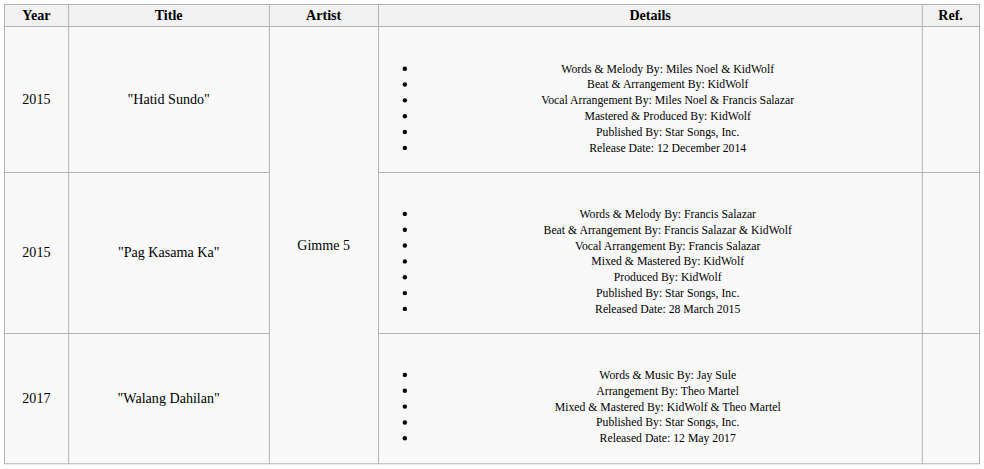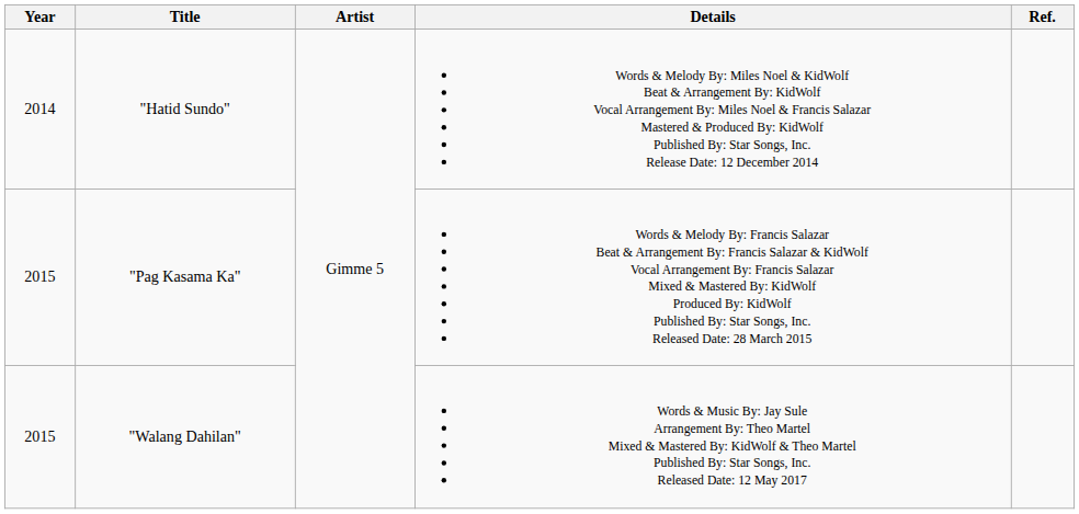 <table class="wikitable" style="text-align:center" width=70%>
 <tr>
 <th>Year</th>
 <th>Title</th>
 <th>Artist</th>
 <th>Details</th>
 <th>Ref.</th>
 </tr>
 <tr>
-<td>2015</td>
+<td>2014</td>
 <td>"Hatid Sundo"</td>
 <td rowspan="3">Gimme 5</td>
 <td><br><ul><li><small>Words & Melody By: Miles Noel & KidWolf</small></li><li><small>Beat & Arrangement By: KidWolf</small></li><li><small>Vocal Arrangement By: Miles Noel & Francis Salazar</small></li><li><small>Mastered & Produced By: KidWolf</small></li><li><small>Published By: Star Songs, Inc.</small></li><li><small>Release Date: 12 December 2014</small></li></ul></td>
 <td></td>
 </tr>
 <tr>
 <td>2015</td>
 <td>"Pag Kasama Ka"</td>
 <td><br><ul><li><small>Words & Melody By: Francis Salazar</small></li><li><small>Beat & Arrangement By: Francis Salazar & KidWolf</small></li><li><small>Vocal Arrangement By: Francis Salazar</small></li><li><small>Mixed & Mastered By: KidWolf</small></li><li><small>Produced By: KidWolf</small></li><li><small>Published By: Star Songs, Inc.</small></li><li><small>Released Date: 28 March 2015</small></li></ul></td>
 <td></td>
 </tr>
 <tr>
-<td>2017</td>
+<td>2015</td>
 <td>"Walang Dahilan"</td>
 <td><br><ul><li><small>Words & Music By: Jay Sule</small></li><li><small>Arrangement By: Theo Martel</small></li><li><small>Mixed & Mastered By: KidWolf & Theo Martel</small></li><li><small>Published By: Star Songs, Inc.</small></li><li><small>Released Date: 12 May 2017</small></li></ul></td>
 <td></td>
 </tr>
 </table>
